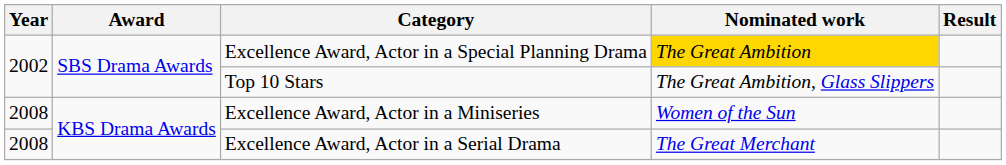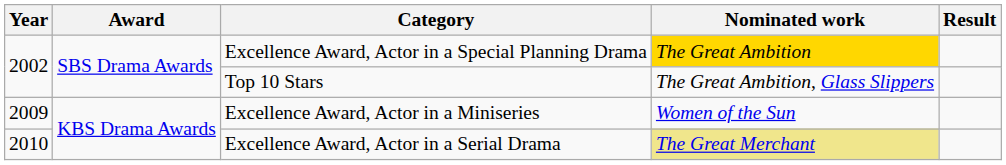 <table class="wikitable sortable">
 <tr>
 <th>Year</th>
 <th>Award</th>
 <th>Category</th>
 <th>Nominated work</th>
 <th>Result</th>
 </tr>
 <tr>
 <td rowspan=2>2002</td>
 <td rowspan=2><a href='#'>SBS Drama Awards</a></td>
 <td>Excellence Award, Actor in a Special Planning Drama</td>
 <td style="background: gold;"><em>The Great Ambition</em></td>
 <td></td>
 </tr>
 <tr>
 <td>Top 10 Stars</td>
 <td><em>The Great Ambition</em>, <em><a href='#'>Glass Slippers</a></em></td>
 <td></td>
 </tr>
 <tr>
-<td>2008</td>
+<td>2009</td>
 <td rowspan="2"><a href='#'>KBS Drama Awards</a></td>
 <td>Excellence Award, Actor in a Miniseries</td>
 <td><em><a href='#'>Women of the Sun</a></em></td>
 <td></td>
 </tr>
 <tr>
-<td>2008</td>
+<td>2010</td>
 <td>Excellence Award, Actor in a Serial Drama</td>
-<td><em><a href='#'>The Great Merchant</a></em></td>
+<td style="background: khaki;"><em><a href='#'>The Great Merchant</a></em></td>
 <td></td>
 </tr>
 </table>
